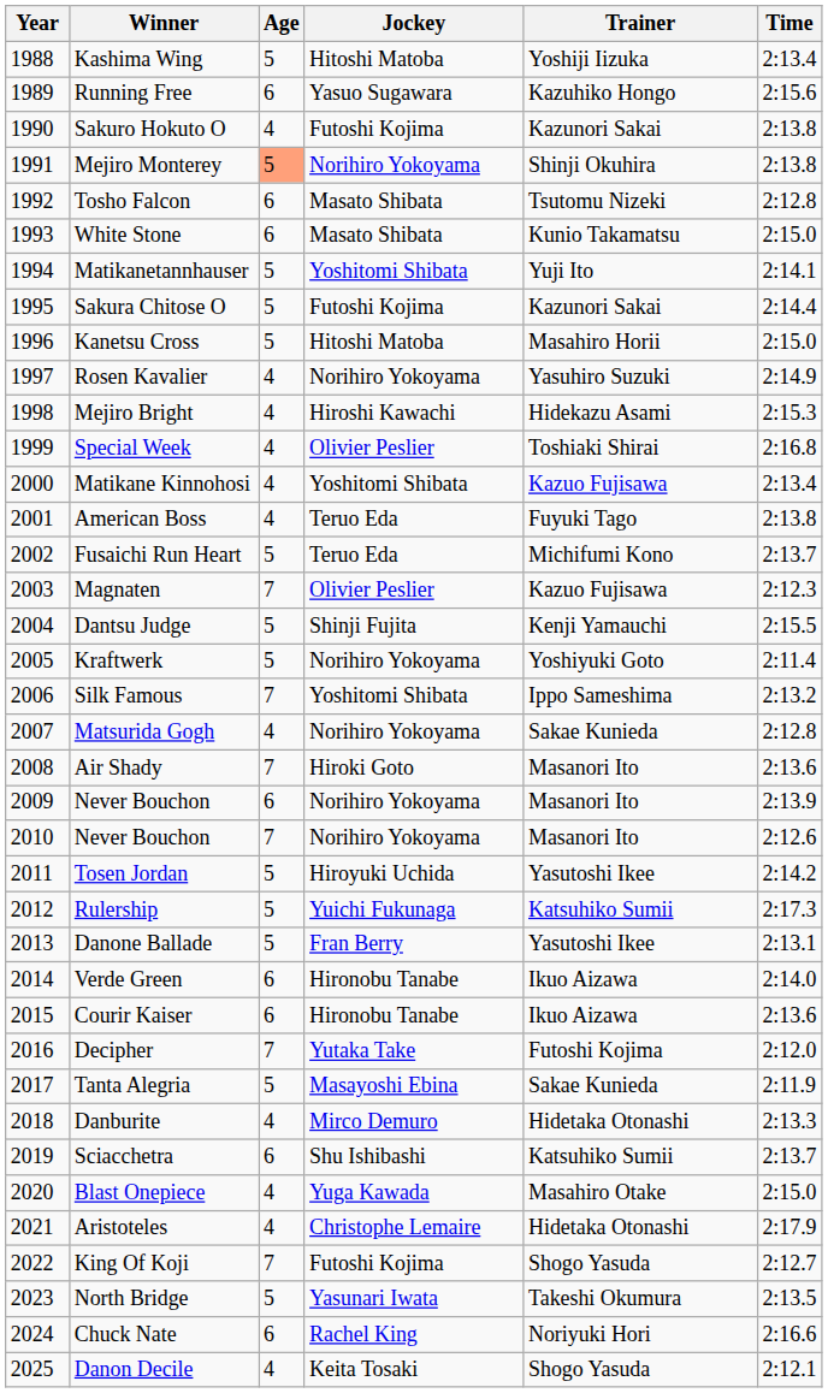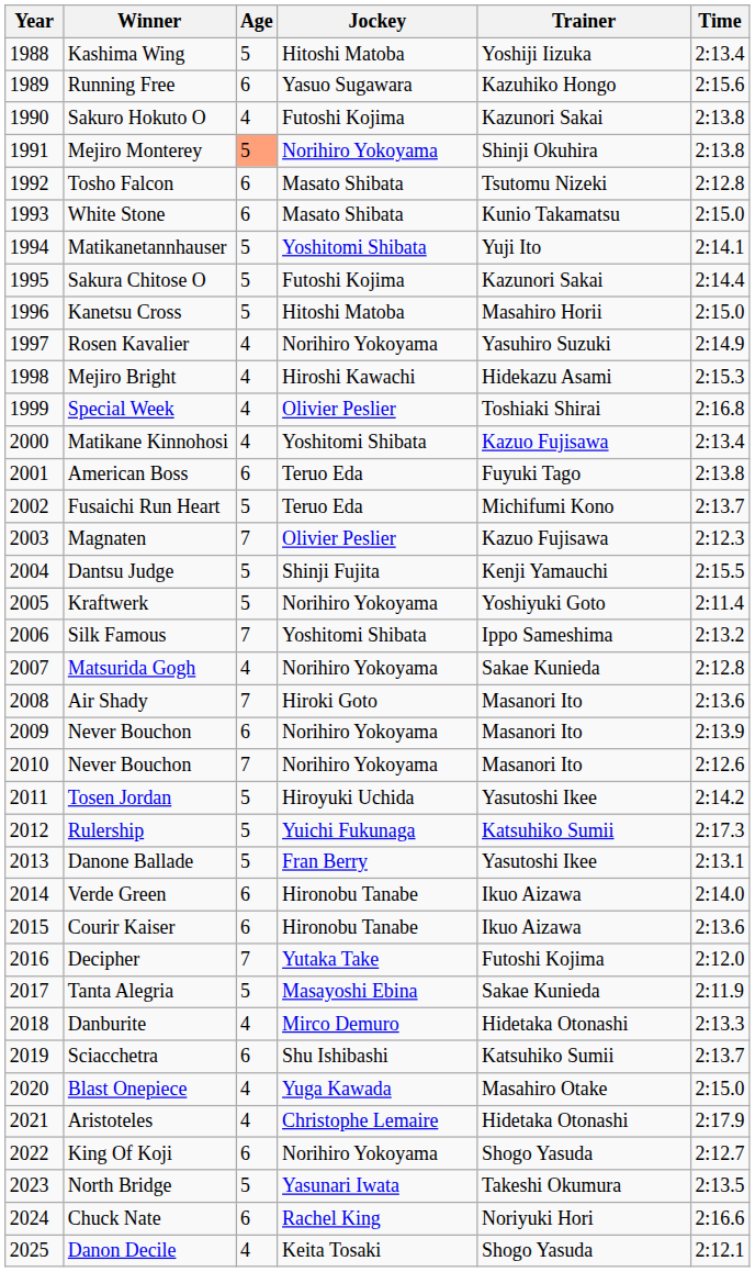 <table class="wikitable sortable" style="font-size:90%">
 <tr>
 <th width="36px">Year<br></th>
 <th width="120px">Winner<br></th>
 <th>Age<br></th>
 <th width="140px">Jockey<br></th>
 <th width="150px">Trainer<br></th>
 <th>Time<br></th>
 </tr>
 <tr>
 <td>1988</td>
 <td>Kashima Wing</td>
 <td>5</td>
 <td>Hitoshi Matoba</td>
 <td>Yoshiji Iizuka</td>
 <td>2:13.4</td>
 </tr>
 <tr>
 <td>1989</td>
 <td>Running Free</td>
 <td>6</td>
 <td>Yasuo Sugawara</td>
 <td>Kazuhiko Hongo</td>
 <td>2:15.6</td>
 </tr>
 <tr>
 <td>1990</td>
 <td>Sakuro Hokuto O</td>
 <td>4</td>
 <td>Futoshi Kojima</td>
 <td>Kazunori Sakai</td>
 <td>2:13.8</td>
 </tr>
 <tr>
 <td>1991</td>
 <td>Mejiro Monterey</td>
 <td style="background: lightsalmon;">5</td>
 <td><a href='#'>Norihiro Yokoyama</a></td>
 <td>Shinji Okuhira</td>
 <td>2:13.8</td>
 </tr>
 <tr>
 <td>1992</td>
 <td>Tosho Falcon</td>
 <td>6</td>
 <td>Masato Shibata</td>
 <td>Tsutomu Nizeki</td>
 <td>2:12.8</td>
 </tr>
 <tr>
 <td>1993</td>
 <td>White Stone</td>
 <td>6</td>
 <td>Masato Shibata</td>
 <td>Kunio Takamatsu</td>
 <td>2:15.0</td>
 </tr>
 <tr>
 <td>1994</td>
 <td>Matikanetannhauser</td>
 <td>5</td>
 <td><a href='#'>Yoshitomi Shibata</a></td>
 <td>Yuji Ito</td>
 <td>2:14.1</td>
 </tr>
 <tr>
 <td>1995</td>
 <td>Sakura Chitose O</td>
 <td>5</td>
 <td>Futoshi Kojima</td>
 <td>Kazunori Sakai</td>
 <td>2:14.4</td>
 </tr>
 <tr>
 <td>1996</td>
 <td>Kanetsu Cross</td>
 <td>5</td>
 <td>Hitoshi Matoba</td>
 <td>Masahiro Horii</td>
 <td>2:15.0</td>
 </tr>
 <tr>
 <td>1997</td>
 <td>Rosen Kavalier</td>
 <td>4</td>
 <td>Norihiro Yokoyama</td>
 <td>Yasuhiro Suzuki</td>
 <td>2:14.9</td>
 </tr>
 <tr>
 <td>1998</td>
 <td>Mejiro Bright</td>
 <td>4</td>
 <td>Hiroshi Kawachi</td>
 <td>Hidekazu Asami</td>
 <td>2:15.3</td>
 </tr>
 <tr>
 <td>1999</td>
 <td><a href='#'>Special Week</a></td>
 <td>4</td>
 <td><a href='#'>Olivier Peslier</a></td>
 <td>Toshiaki Shirai</td>
 <td>2:16.8</td>
 </tr>
 <tr>
 <td>2000</td>
 <td>Matikane Kinnohosi</td>
 <td>4</td>
 <td>Yoshitomi Shibata</td>
 <td><a href='#'>Kazuo Fujisawa</a></td>
 <td>2:13.4</td>
 </tr>
 <tr>
 <td>2001</td>
 <td>American Boss</td>
-<td>4</td>
+<td>6</td>
 <td>Teruo Eda</td>
 <td>Fuyuki Tago</td>
 <td>2:13.8</td>
 </tr>
 <tr>
 <td>2002</td>
 <td>Fusaichi Run Heart</td>
 <td>5</td>
 <td>Teruo Eda</td>
 <td>Michifumi Kono</td>
 <td>2:13.7</td>
 </tr>
 <tr>
 <td>2003</td>
 <td>Magnaten</td>
 <td>7</td>
 <td><a href='#'>Olivier Peslier</a></td>
 <td>Kazuo Fujisawa</td>
 <td>2:12.3</td>
 </tr>
 <tr>
 <td>2004</td>
 <td>Dantsu Judge</td>
 <td>5</td>
 <td>Shinji Fujita</td>
 <td>Kenji Yamauchi</td>
 <td>2:15.5</td>
 </tr>
 <tr>
 <td>2005</td>
 <td>Kraftwerk</td>
 <td>5</td>
 <td>Norihiro Yokoyama</td>
 <td>Yoshiyuki Goto</td>
 <td>2:11.4</td>
 </tr>
 <tr>
 <td>2006</td>
 <td>Silk Famous</td>
 <td>7</td>
 <td>Yoshitomi Shibata</td>
 <td>Ippo Sameshima</td>
 <td>2:13.2</td>
 </tr>
 <tr>
 <td>2007</td>
 <td><a href='#'>Matsurida Gogh</a></td>
 <td>4</td>
 <td>Norihiro Yokoyama</td>
 <td>Sakae Kunieda</td>
 <td>2:12.8</td>
 </tr>
 <tr>
 <td>2008</td>
 <td>Air Shady</td>
 <td>7</td>
 <td>Hiroki Goto</td>
 <td>Masanori Ito</td>
 <td>2:13.6</td>
 </tr>
 <tr>
 <td>2009</td>
 <td>Never Bouchon</td>
 <td>6</td>
 <td>Norihiro Yokoyama</td>
 <td>Masanori Ito</td>
 <td>2:13.9</td>
 </tr>
 <tr>
 <td>2010</td>
 <td>Never Bouchon</td>
 <td>7</td>
 <td>Norihiro Yokoyama</td>
 <td>Masanori Ito</td>
 <td>2:12.6</td>
 </tr>
 <tr>
 <td>2011</td>
 <td><a href='#'>Tosen Jordan</a></td>
 <td>5</td>
 <td>Hiroyuki Uchida</td>
 <td>Yasutoshi Ikee</td>
 <td>2:14.2</td>
 </tr>
 <tr>
 <td>2012</td>
 <td><a href='#'>Rulership</a></td>
 <td>5</td>
 <td><a href='#'>Yuichi Fukunaga</a></td>
 <td><a href='#'>Katsuhiko Sumii</a></td>
 <td>2:17.3</td>
 </tr>
 <tr>
 <td>2013</td>
 <td>Danone Ballade</td>
 <td>5</td>
 <td><a href='#'>Fran Berry</a></td>
 <td>Yasutoshi Ikee</td>
 <td>2:13.1</td>
 </tr>
 <tr>
 <td>2014</td>
 <td>Verde Green</td>
 <td>6</td>
 <td>Hironobu Tanabe</td>
 <td>Ikuo Aizawa</td>
 <td>2:14.0</td>
 </tr>
 <tr>
 <td>2015</td>
 <td>Courir Kaiser</td>
 <td>6</td>
 <td>Hironobu Tanabe</td>
 <td>Ikuo Aizawa</td>
 <td>2:13.6</td>
 </tr>
 <tr>
 <td>2016</td>
 <td>Decipher</td>
 <td>7</td>
 <td><a href='#'>Yutaka Take</a></td>
 <td>Futoshi Kojima</td>
 <td>2:12.0</td>
 </tr>
 <tr>
 <td>2017</td>
 <td>Tanta Alegria</td>
 <td>5</td>
 <td><a href='#'>Masayoshi Ebina</a></td>
 <td>Sakae Kunieda</td>
 <td>2:11.9</td>
 </tr>
 <tr>
 <td>2018</td>
 <td>Danburite</td>
 <td>4</td>
 <td><a href='#'>Mirco Demuro</a></td>
 <td>Hidetaka Otonashi</td>
 <td>2:13.3</td>
 </tr>
 <tr>
 <td>2019</td>
 <td>Sciacchetra</td>
 <td>6</td>
 <td>Shu Ishibashi</td>
 <td>Katsuhiko Sumii</td>
 <td>2:13.7</td>
 </tr>
 <tr>
 <td>2020</td>
 <td><a href='#'>Blast Onepiece</a></td>
 <td>4</td>
 <td><a href='#'>Yuga Kawada</a></td>
 <td>Masahiro Otake</td>
 <td>2:15.0</td>
 </tr>
 <tr>
 <td>2021</td>
 <td>Aristoteles</td>
 <td>4</td>
 <td><a href='#'>Christophe Lemaire</a></td>
 <td>Hidetaka Otonashi</td>
 <td>2:17.9</td>
 </tr>
 <tr>
 <td>2022</td>
 <td>King Of Koji</td>
-<td>7</td>
-<td>Futoshi Kojima</td>
+<td>6</td>
+<td>Norihiro Yokoyama</td>
 <td>Shogo Yasuda</td>
 <td>2:12.7</td>
 </tr>
 <tr>
 <td>2023</td>
 <td>North Bridge</td>
 <td>5</td>
 <td><a href='#'>Yasunari Iwata</a></td>
 <td>Takeshi Okumura</td>
 <td>2:13.5</td>
 </tr>
 <tr>
 <td>2024</td>
 <td>Chuck Nate</td>
 <td>6</td>
 <td><a href='#'>Rachel King</a></td>
 <td>Noriyuki Hori</td>
 <td>2:16.6</td>
 </tr>
 <tr>
 <td>2025</td>
 <td><a href='#'>Danon Decile</a></td>
 <td>4</td>
 <td>Keita Tosaki</td>
 <td>Shogo Yasuda</td>
 <td>2:12.1</td>
 </tr>
 </table>
